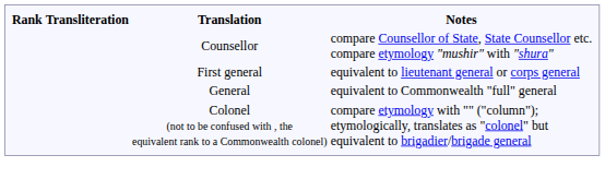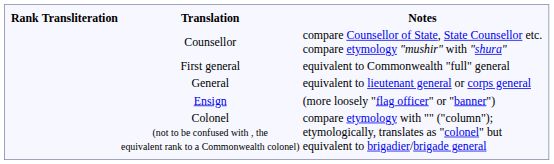 <table style="border:1px solid #8888aa; background-color:#f7f8ff; padding:5px; font-size:95%; margin: 0px 12px 12px 0px;">
 <tr>
 <th>Rank</th>
 <th>Transliteration</th>
 <th>Translation</th>
 <th>Notes</th>
 </tr>
 <tr style="text-align:center;">
 <td></td>
 <td></td>
 <td>Counsellor</td>
 <td align="left">compare <a href='#'>Counsellor of State</a>, <a href='#'>State Counsellor</a> etc.<br>compare <a href='#'>etymology</a> <em>"mushir"</em> with <em>"<a href='#'>shura</a>"</em></td>
 </tr>
 <tr style="text-align:center;">
 <td></td>
 <td></td>
 <td>First general</td>
+<td align="left">equivalent to Commonwealth "full" general</td>
+</tr>
+<tr style="text-align:center;">
+<td></td>
+<td></td>
+<td>General</td>
 <td align="left">equivalent to <a href='#'>lieutenant general</a> or <a href='#'>corps general</a></td>
 </tr>
 <tr style="text-align:center;">
 <td></td>
 <td></td>
-<td>General</td>
-<td align="left">equivalent to Commonwealth "full" general</td>
+<td><a href='#'>Ensign</a></td>
+<td align="left">(more loosely "<a href='#'>flag officer</a>" or "<a href='#'>banner</a>")</td>
 </tr>
 <tr style="text-align:center;">
 <td></td>
 <td></td>
 <td>Colonel<br><small>(not to be confused with , the <br>equivalent rank to a Commonwealth colonel)</small></td>
 <td align="left">compare <a href='#'>etymology</a> with "" ("column");<br>etymologically, translates as "<a href='#'>colonel</a>" but<br>equivalent to <a href='#'>brigadier</a>/<a href='#'>brigade general</a></td>
 </tr>
 </table>
